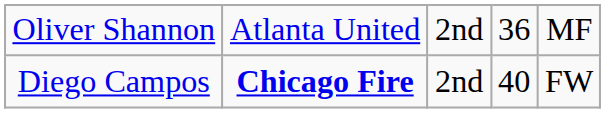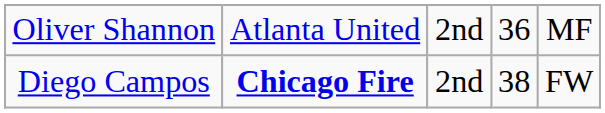 <table class="wikitable" style="text-align: center;">
 <tr>
 <td> <a href='#'>Oliver Shannon</a></td>
 <td><a href='#'>Atlanta United</a></td>
 <td>2nd</td>
 <td>36</td>
 <td>MF</td>
 </tr>
 <tr>
 <td> <a href='#'>Diego Campos</a></td>
 <td><strong><a href='#'>Chicago Fire</a></strong></td>
 <td>2nd</td>
-<td>40</td>
+<td>38</td>
 <td>FW</td>
 </tr>
 </table>
